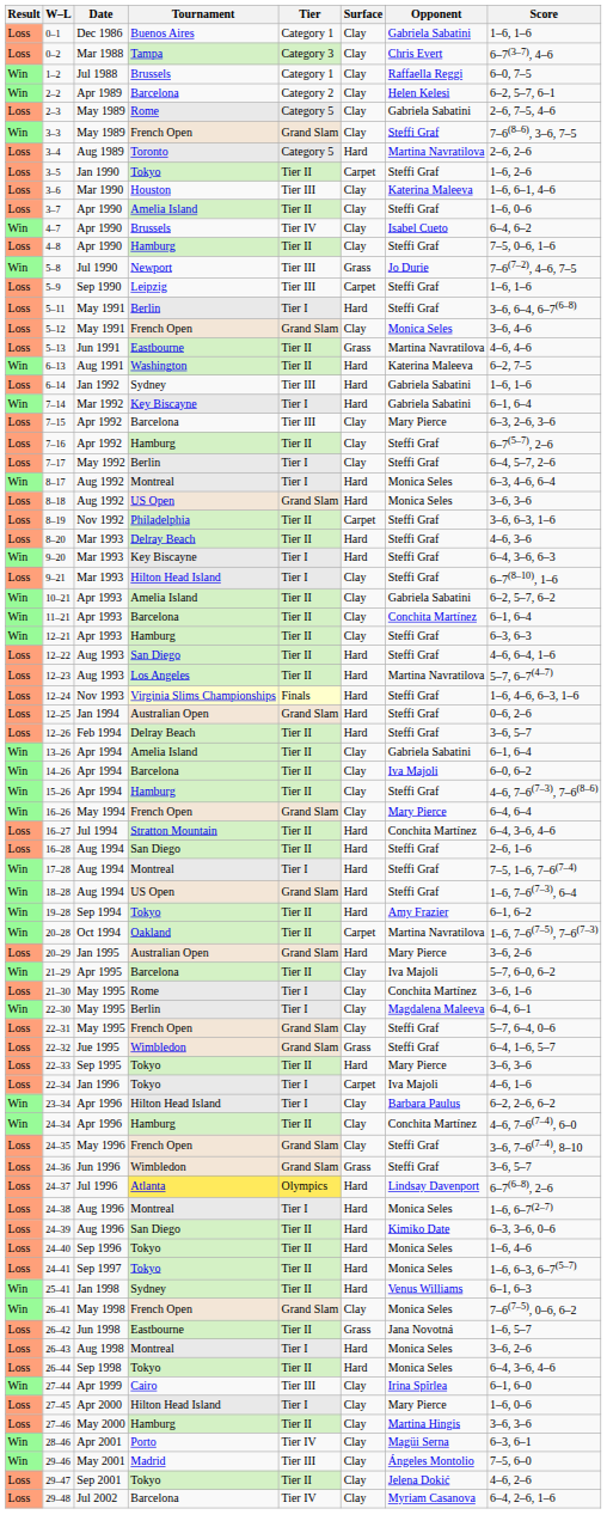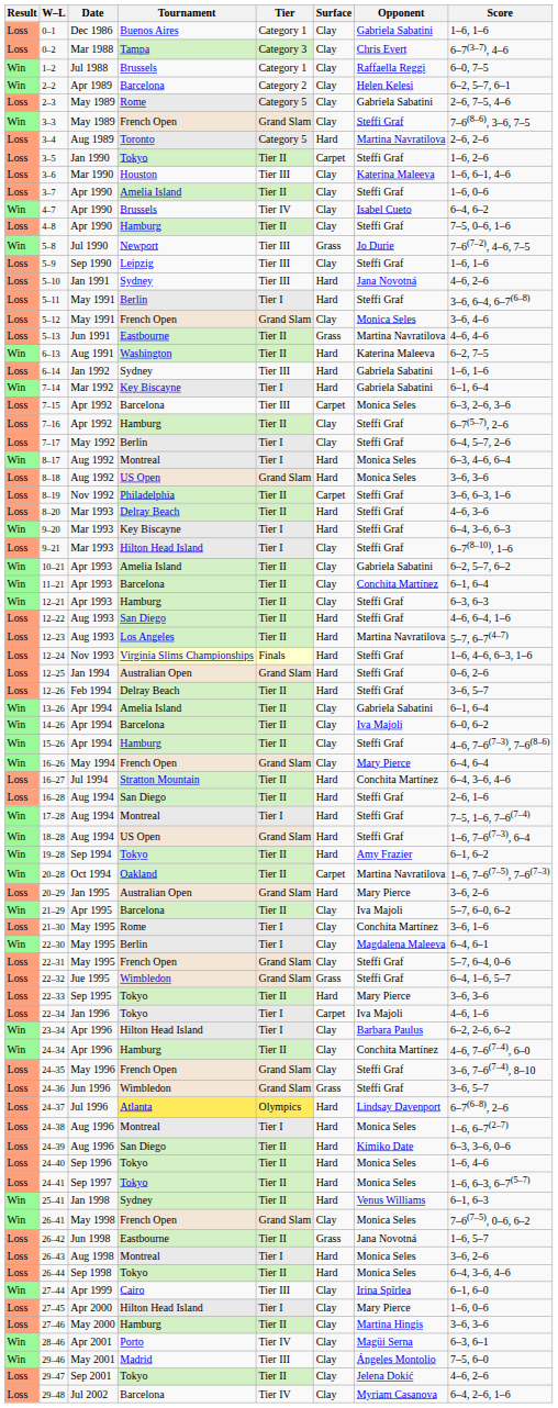 <table class="sortable wikitable">
 <tr>
 <th>Result</th>
 <th class="unsortable">W–L</th>
 <th>Date</th>
 <th>Tournament</th>
 <th>Tier</th>
 <th>Surface</th>
 <th>Opponent</th>
 <th class="unsortable">Score</th>
 </tr>
 <tr>
 <td style="background:#ffa07a;">Loss</td>
 <td><small>0–1</small></td>
 <td>Dec 1986</td>
 <td><a href='#'>Buenos Aires</a></td>
 <td>Category 1</td>
 <td>Clay</td>
 <td> <a href='#'>Gabriela Sabatini</a></td>
 <td>1–6, 1–6</td>
 </tr>
 <tr>
 <td style="background:#ffa07a;">Loss</td>
 <td><small>0–2</small></td>
 <td>Mar 1988</td>
 <td style="background:#d4f1c5;"><a href='#'>Tampa</a></td>
 <td style="background:#d4f1c5;">Category 3</td>
 <td>Clay</td>
 <td> <a href='#'>Chris Evert</a></td>
 <td>6–7<sup>(3–7)</sup>, 4–6</td>
 </tr>
 <tr>
 <td style="background:#98fb98;">Win</td>
 <td><small>1–2</small></td>
 <td>Jul 1988</td>
 <td><a href='#'>Brussels</a></td>
 <td>Category 1</td>
 <td>Clay</td>
 <td> <a href='#'>Raffaella Reggi</a></td>
 <td>6–0, 7–5</td>
 </tr>
 <tr>
 <td style="background:#98fb98;">Win</td>
 <td><small>2–2</small></td>
 <td>Apr 1989</td>
 <td><a href='#'>Barcelona</a></td>
 <td>Category 2</td>
 <td>Clay</td>
 <td> <a href='#'>Helen Kelesi</a></td>
 <td>6–2, 5–7, 6–1</td>
 </tr>
 <tr>
 <td style="background:#ffa07a;">Loss</td>
 <td><small>2–3</small></td>
 <td>May 1989</td>
 <td style="background:#e9e9e9;"><a href='#'>Rome</a></td>
 <td style="background:#e9e9e9;">Category 5</td>
 <td>Clay</td>
 <td> Gabriela Sabatini</td>
 <td>2–6, 7–5, 4–6</td>
 </tr>
 <tr>
 <td style="background:#98fb98;">Win</td>
 <td><small>3–3</small></td>
 <td>May 1989</td>
 <td style="background:#f3e6d7;">French Open</td>
 <td style="background:#f3e6d7;">Grand Slam</td>
 <td>Clay</td>
 <td> <a href='#'>Steffi Graf</a></td>
 <td>7–6<sup>(8–6)</sup>, 3–6, 7–5</td>
 </tr>
 <tr>
 <td style="background:#ffa07a;">Loss</td>
 <td><small>3–4</small></td>
 <td>Aug 1989</td>
 <td style="background:#e9e9e9;"><a href='#'>Toronto</a></td>
 <td style="background:#e9e9e9;">Category 5</td>
 <td>Hard</td>
 <td> <a href='#'>Martina Navratilova</a></td>
 <td>2–6, 2–6</td>
 </tr>
 <tr>
 <td style="background:#ffa07a;">Loss</td>
 <td><small>3–5</small></td>
 <td>Jan 1990</td>
 <td style="background:#d4f1c5;"><a href='#'>Tokyo</a></td>
 <td style="background:#d4f1c5;">Tier II</td>
 <td>Carpet</td>
 <td> Steffi Graf</td>
 <td>1–6, 2–6</td>
 </tr>
 <tr>
 <td style="background:#ffa07a;">Loss</td>
 <td><small>3–6</small></td>
 <td>Mar 1990</td>
 <td><a href='#'>Houston</a></td>
 <td>Tier III</td>
 <td>Clay</td>
 <td> <a href='#'>Katerina Maleeva</a></td>
 <td>1–6, 6–1, 4–6</td>
 </tr>
 <tr>
 <td style="background:#ffa07a;">Loss</td>
 <td><small>3–7</small></td>
 <td>Apr 1990</td>
 <td style="background:#d4f1c5;"><a href='#'>Amelia Island</a></td>
 <td style="background:#d4f1c5;">Tier II</td>
 <td>Clay</td>
 <td> Steffi Graf</td>
 <td>1–6, 0–6</td>
 </tr>
 <tr>
 <td style="background:#98fb98;">Win</td>
 <td><small>4–7</small></td>
 <td>Apr 1990</td>
 <td><a href='#'>Brussels</a></td>
 <td>Tier IV</td>
 <td>Clay</td>
 <td> <a href='#'>Isabel Cueto</a></td>
 <td>6–4, 6–2</td>
 </tr>
 <tr>
 <td style="background:#ffa07a;">Loss</td>
 <td><small>4–8</small></td>
 <td>Apr 1990</td>
 <td style="background:#d4f1c5;"><a href='#'>Hamburg</a></td>
 <td style="background:#d4f1c5;">Tier II</td>
 <td>Clay</td>
 <td> Steffi Graf</td>
 <td>7–5, 0–6, 1–6</td>
 </tr>
 <tr>
 <td style="background:#98fb98;">Win</td>
 <td><small>5–8</small></td>
 <td>Jul 1990</td>
 <td><a href='#'>Newport</a></td>
 <td>Tier III</td>
 <td>Grass</td>
 <td> <a href='#'>Jo Durie</a></td>
 <td>7–6<sup>(7–2)</sup>, 4–6, 7–5</td>
 </tr>
 <tr>
 <td style="background:#ffa07a;">Loss</td>
 <td><small>5–9</small></td>
 <td>Sep 1990</td>
 <td><a href='#'>Leipzig</a></td>
 <td>Tier III</td>
-<td>Carpet</td>
+<td>Clay</td>
 <td> Steffi Graf</td>
 <td>1–6, 1–6</td>
+</tr>
+<tr>
+<td style="background:#ffa07a;">Loss</td>
+<td><small>5–10</small></td>
+<td>Jan 1991</td>
+<td><a href='#'>Sydney</a></td>
+<td>Tier III</td>
+<td>Hard</td>
+<td> <a href='#'>Jana Novotná</a></td>
+<td>4–6, 2–6</td>
 </tr>
 <tr>
 <td style="background:#ffa07a;">Loss</td>
 <td><small>5–11</small></td>
 <td>May 1991</td>
 <td style="background:#e9e9e9;"><a href='#'>Berlin</a></td>
 <td style="background:#e9e9e9;">Tier I</td>
 <td>Hard</td>
 <td> Steffi Graf</td>
 <td>3–6, 6–4, 6–7<sup>(6–8)</sup></td>
 </tr>
 <tr>
 <td style="background:#ffa07a;">Loss</td>
 <td><small>5–12</small></td>
 <td>May 1991</td>
 <td style="background:#f3e6d7;">French Open</td>
 <td style="background:#f3e6d7;">Grand Slam</td>
 <td>Clay</td>
 <td> <a href='#'>Monica Seles</a></td>
 <td>3–6, 4–6</td>
 </tr>
 <tr>
 <td style="background:#ffa07a;">Loss</td>
 <td><small>5–13</small></td>
 <td>Jun 1991</td>
 <td style="background:#d4f1c5;"><a href='#'>Eastbourne</a></td>
 <td style="background:#d4f1c5;">Tier II</td>
 <td>Grass</td>
 <td> Martina Navratilova</td>
 <td>4–6, 4–6</td>
 </tr>
 <tr>
 <td style="background:#98fb98;">Win</td>
 <td><small>6–13</small></td>
 <td>Aug 1991</td>
 <td style="background:#d4f1c5;"><a href='#'>Washington</a></td>
 <td style="background:#d4f1c5;">Tier II</td>
 <td>Hard</td>
 <td> Katerina Maleeva</td>
 <td>6–2, 7–5</td>
 </tr>
 <tr>
 <td style="background:#ffa07a;">Loss</td>
 <td><small>6–14</small></td>
 <td>Jan 1992</td>
 <td>Sydney</td>
 <td>Tier III</td>
 <td>Hard</td>
 <td> Gabriela Sabatini</td>
 <td>1–6, 1–6</td>
 </tr>
 <tr>
 <td style="background:#98fb98;">Win</td>
 <td><small>7–14</small></td>
 <td>Mar 1992</td>
 <td style="background:#e9e9e9;"><a href='#'>Key Biscayne</a></td>
 <td style="background:#e9e9e9;">Tier I</td>
 <td>Hard</td>
 <td> Gabriela Sabatini</td>
 <td>6–1, 6–4</td>
 </tr>
 <tr>
 <td style="background:#ffa07a;">Loss</td>
 <td><small>7–15</small></td>
 <td>Apr 1992</td>
 <td>Barcelona</td>
 <td>Tier III</td>
-<td>Clay</td>
-<td> Mary Pierce</td>
+<td>Carpet</td>
+<td> Monica Seles</td>
 <td>6–3, 2–6, 3–6</td>
 </tr>
 <tr>
 <td style="background:#ffa07a;">Loss</td>
 <td><small>7–16</small></td>
 <td>Apr 1992</td>
 <td style="background:#d4f1c5;">Hamburg</td>
 <td style="background:#d4f1c5;">Tier II</td>
 <td>Clay</td>
 <td> Steffi Graf</td>
 <td>6–7<sup>(5–7)</sup>, 2–6</td>
 </tr>
 <tr>
 <td style="background:#ffa07a;">Loss</td>
 <td><small>7–17</small></td>
 <td>May 1992</td>
 <td style="background:#e9e9e9;">Berlin</td>
 <td style="background:#e9e9e9;">Tier I</td>
 <td>Clay</td>
 <td> Steffi Graf</td>
 <td>6–4, 5–7, 2–6</td>
 </tr>
 <tr>
 <td style="background:#98fb98;">Win</td>
 <td><small>8–17</small></td>
 <td>Aug 1992</td>
 <td style="background:#e9e9e9;">Montreal</td>
 <td style="background:#e9e9e9;">Tier I</td>
 <td>Hard</td>
 <td> Monica Seles</td>
 <td>6–3, 4–6, 6–4</td>
 </tr>
 <tr>
 <td style="background:#ffa07a;">Loss</td>
 <td><small>8–18</small></td>
 <td>Aug 1992</td>
 <td style="background:#f3e6d7;"><a href='#'>US Open</a></td>
 <td style="background:#f3e6d7;">Grand Slam</td>
 <td>Hard</td>
 <td> Monica Seles</td>
 <td>3–6, 3–6</td>
 </tr>
 <tr>
 <td style="background:#ffa07a;">Loss</td>
 <td><small>8–19</small></td>
 <td>Nov 1992</td>
 <td style="background:#d4f1c5;"><a href='#'>Philadelphia</a></td>
 <td style="background:#d4f1c5;">Tier II</td>
 <td>Carpet</td>
 <td> Steffi Graf</td>
 <td>3–6, 6–3, 1–6</td>
 </tr>
 <tr>
 <td style="background:#ffa07a;">Loss</td>
 <td><small>8–20</small></td>
 <td>Mar 1993</td>
 <td style="background:#d4f1c5;"><a href='#'>Delray Beach</a></td>
 <td style="background:#d4f1c5;">Tier II</td>
 <td>Hard</td>
 <td> Steffi Graf</td>
 <td>4–6, 3–6</td>
 </tr>
 <tr>
 <td style="background:#98fb98;">Win</td>
 <td><small>9–20</small></td>
 <td>Mar 1993</td>
 <td style="background:#e9e9e9;">Key Biscayne</td>
 <td style="background:#e9e9e9;">Tier I</td>
 <td>Hard</td>
 <td> Steffi Graf</td>
 <td>6–4, 3–6, 6–3</td>
 </tr>
 <tr>
 <td style="background:#ffa07a;">Loss</td>
 <td><small>9–21</small></td>
 <td>Mar 1993</td>
 <td style="background:#e9e9e9;"><a href='#'>Hilton Head Island</a></td>
 <td style="background:#e9e9e9;">Tier I</td>
 <td>Clay</td>
 <td> Steffi Graf</td>
 <td>6–7<sup>(8–10)</sup>, 1–6</td>
 </tr>
 <tr>
 <td style="background:#98fb98;">Win</td>
 <td><small>10–21</small></td>
 <td>Apr 1993</td>
 <td style="background:#d4f1c5;">Amelia Island</td>
 <td style="background:#d4f1c5;">Tier II</td>
 <td>Clay</td>
 <td> Gabriela Sabatini</td>
 <td>6–2, 5–7, 6–2</td>
 </tr>
 <tr>
 <td style="background:#98fb98;">Win</td>
 <td><small>11–21</small></td>
 <td>Apr 1993</td>
 <td style="background:#d4f1c5;">Barcelona</td>
 <td style="background:#d4f1c5;">Tier II</td>
 <td>Clay</td>
 <td> <a href='#'>Conchita Martínez</a></td>
 <td>6–1, 6–4</td>
 </tr>
 <tr>
 <td style="background:#98fb98;">Win</td>
 <td><small>12–21</small></td>
 <td>Apr 1993</td>
 <td style="background:#d4f1c5;">Hamburg</td>
 <td style="background:#d4f1c5;">Tier II</td>
 <td>Clay</td>
 <td> Steffi Graf</td>
 <td>6–3, 6–3</td>
 </tr>
 <tr>
 <td style="background:#ffa07a;">Loss</td>
 <td><small>12–22</small></td>
 <td>Aug 1993</td>
 <td style="background:#d4f1c5;"><a href='#'>San Diego</a></td>
 <td style="background:#d4f1c5;">Tier II</td>
 <td>Hard</td>
 <td> Steffi Graf</td>
 <td>4–6, 6–4, 1–6</td>
 </tr>
 <tr>
 <td style="background:#ffa07a;">Loss</td>
 <td><small>12–23</small></td>
 <td>Aug 1993</td>
 <td style="background:#d4f1c5;"><a href='#'>Los Angeles</a></td>
 <td style="background:#d4f1c5;">Tier II</td>
 <td>Hard</td>
 <td> Martina Navratilova</td>
 <td>5–7, 6–7<sup>(4–7)</sup></td>
 </tr>
 <tr>
 <td style="background:#ffa07a;">Loss</td>
 <td><small>12–24</small></td>
 <td>Nov 1993</td>
 <td style="background:#ffffcc;"><a href='#'>Virginia Slims Championships</a></td>
 <td style="background:#ffffcc;">Finals</td>
 <td>Hard</td>
 <td> Steffi Graf</td>
 <td>1–6, 4–6, 6–3, 1–6</td>
 </tr>
 <tr>
 <td style="background:#ffa07a;">Loss</td>
 <td><small>12–25</small></td>
 <td>Jan 1994</td>
 <td style="background:#f3e6d7;">Australian Open</td>
 <td style="background:#f3e6d7;">Grand Slam</td>
 <td>Hard</td>
 <td> Steffi Graf</td>
 <td>0–6, 2–6</td>
 </tr>
 <tr>
 <td style="background:#ffa07a;">Loss</td>
 <td><small>12–26</small></td>
 <td>Feb 1994</td>
 <td style="background:#d4f1c5;">Delray Beach</td>
 <td style="background:#d4f1c5;">Tier II</td>
 <td>Hard</td>
 <td> Steffi Graf</td>
 <td>3–6, 5–7</td>
 </tr>
 <tr>
 <td style="background:#98fb98;">Win</td>
 <td><small>13–26</small></td>
 <td>Apr 1994</td>
 <td style="background:#d4f1c5;">Amelia Island</td>
 <td style="background:#d4f1c5;">Tier II</td>
 <td>Clay</td>
 <td> Gabriela Sabatini</td>
 <td>6–1, 6–4</td>
 </tr>
 <tr>
 <td style="background:#98fb98;">Win</td>
 <td><small>14–26</small></td>
 <td>Apr 1994</td>
 <td style="background:#d4f1c5;">Barcelona</td>
 <td style="background:#d4f1c5;">Tier II</td>
 <td>Clay</td>
 <td> <a href='#'>Iva Majoli</a></td>
 <td>6–0, 6–2</td>
 </tr>
 <tr>
 <td style="background:#98fb98;">Win</td>
 <td><small>15–26</small></td>
 <td>Apr 1994</td>
 <td style="background:#d4f1c5;"><a href='#'>Hamburg</a></td>
 <td style="background:#d4f1c5;">Tier II</td>
 <td>Clay</td>
 <td> Steffi Graf</td>
 <td>4–6, 7–6<sup>(7–3)</sup>, 7–6<sup>(8–6)</sup></td>
 </tr>
 <tr>
 <td style="background:#98fb98;">Win</td>
 <td><small>16–26</small></td>
 <td>May 1994</td>
 <td style="background:#f3e6d7;">French Open</td>
 <td style="background:#f3e6d7;">Grand Slam</td>
 <td>Clay</td>
 <td> <a href='#'>Mary Pierce</a></td>
 <td>6–4, 6–4</td>
 </tr>
 <tr>
 <td style="background:#ffa07a;">Loss</td>
 <td><small>16–27</small></td>
 <td>Jul 1994</td>
 <td style="background:#d4f1c5;"><a href='#'>Stratton Mountain</a></td>
 <td style="background:#d4f1c5;">Tier II</td>
 <td>Hard</td>
 <td> Conchita Martínez</td>
 <td>6–4, 3–6, 4–6</td>
 </tr>
 <tr>
 <td style="background:#ffa07a;">Loss</td>
 <td><small>16–28</small></td>
 <td>Aug 1994</td>
 <td style="background:#d4f1c5;">San Diego</td>
 <td style="background:#d4f1c5;">Tier II</td>
 <td>Hard</td>
 <td> Steffi Graf</td>
 <td>2–6, 1–6</td>
 </tr>
 <tr>
 <td style="background:#98fb98;">Win</td>
 <td><small>17–28</small></td>
 <td>Aug 1994</td>
 <td style="background:#e9e9e9;">Montreal</td>
 <td style="background:#e9e9e9;">Tier I</td>
 <td>Hard</td>
 <td> Steffi Graf</td>
 <td>7–5, 1–6, 7–6<sup>(7–4)</sup></td>
 </tr>
 <tr>
 <td style="background:#98fb98;">Win</td>
 <td><small>18–28</small></td>
 <td>Aug 1994</td>
 <td style="background:#f3e6d7;">US Open</td>
 <td style="background:#f3e6d7;">Grand Slam</td>
 <td>Hard</td>
 <td> Steffi Graf</td>
 <td>1–6, 7–6<sup>(7–3)</sup>, 6–4</td>
 </tr>
 <tr>
 <td style="background:#98fb98;">Win</td>
 <td><small>19–28</small></td>
 <td>Sep 1994</td>
 <td style="background:#d4f1c5;"><a href='#'>Tokyo</a></td>
 <td style="background:#d4f1c5;">Tier II</td>
 <td>Hard</td>
 <td> <a href='#'>Amy Frazier</a></td>
 <td>6–1, 6–2</td>
 </tr>
 <tr>
 <td style="background:#98fb98;">Win</td>
 <td><small>20–28</small></td>
 <td>Oct 1994</td>
 <td style="background:#d4f1c5;"><a href='#'>Oakland</a></td>
 <td style="background:#d4f1c5;">Tier II</td>
 <td>Carpet</td>
 <td> Martina Navratilova</td>
 <td>1–6, 7–6<sup>(7–5)</sup>, 7–6<sup>(7–3)</sup></td>
 </tr>
 <tr>
 <td style="background:#ffa07a;">Loss</td>
 <td><small>20–29</small></td>
 <td>Jan 1995</td>
 <td style="background:#f3e6d7;">Australian Open</td>
 <td style="background:#f3e6d7;">Grand Slam</td>
 <td>Hard</td>
 <td> Mary Pierce</td>
 <td>3–6, 2–6</td>
 </tr>
 <tr>
 <td style="background:#98fb98;">Win</td>
 <td><small>21–29</small></td>
 <td>Apr 1995</td>
 <td style="background:#d4f1c5;">Barcelona</td>
 <td style="background:#d4f1c5;">Tier II</td>
 <td>Clay</td>
 <td> Iva Majoli</td>
 <td>5–7, 6–0, 6–2</td>
 </tr>
 <tr>
 <td style="background:#ffa07a;">Loss</td>
 <td><small>21–30</small></td>
 <td>May 1995</td>
 <td style="background:#e9e9e9;">Rome</td>
 <td style="background:#e9e9e9;">Tier I</td>
 <td>Clay</td>
 <td> Conchita Martínez</td>
 <td>3–6, 1–6</td>
 </tr>
 <tr>
 <td style="background:#98fb98;">Win</td>
 <td><small>22–30</small></td>
 <td>May 1995</td>
 <td style="background:#e9e9e9;">Berlin</td>
 <td style="background:#e9e9e9;">Tier I</td>
 <td>Clay</td>
 <td> <a href='#'>Magdalena Maleeva</a></td>
 <td>6–4, 6–1</td>
 </tr>
 <tr>
 <td style="background:#ffa07a;">Loss</td>
 <td><small>22–31</small></td>
 <td>May 1995</td>
 <td style="background:#f3e6d7;">French Open</td>
 <td style="background:#f3e6d7;">Grand Slam</td>
 <td>Clay</td>
 <td> Steffi Graf</td>
 <td>5–7, 6–4, 0–6</td>
 </tr>
 <tr>
 <td style="background:#ffa07a;">Loss</td>
 <td><small>22–32</small></td>
 <td>Jue 1995</td>
 <td style="background:#f3e6d7;"><a href='#'>Wimbledon</a></td>
 <td style="background:#f3e6d7;">Grand Slam</td>
 <td>Grass</td>
 <td> Steffi Graf</td>
 <td>6–4, 1–6, 5–7</td>
 </tr>
 <tr>
 <td style="background:#ffa07a;">Loss</td>
 <td><small>22–33</small></td>
 <td>Sep 1995</td>
 <td style="background:#d4f1c5;">Tokyo</td>
 <td style="background:#d4f1c5;">Tier II</td>
 <td>Hard</td>
 <td> Mary Pierce</td>
 <td>3–6, 3–6</td>
 </tr>
 <tr>
 <td style="background:#ffa07a;">Loss</td>
 <td><small>22–34</small></td>
 <td>Jan 1996</td>
 <td style="background:#e9e9e9;">Tokyo</td>
 <td style="background:#e9e9e9;">Tier I</td>
 <td>Carpet</td>
 <td> Iva Majoli</td>
 <td>4–6, 1–6</td>
 </tr>
 <tr>
 <td style="background:#98fb98;">Win</td>
 <td><small>23–34</small></td>
 <td>Apr 1996</td>
 <td style="background:#e9e9e9;">Hilton Head Island</td>
 <td style="background:#e9e9e9;">Tier I</td>
 <td>Clay</td>
 <td> <a href='#'>Barbara Paulus</a></td>
 <td>6–2, 2–6, 6–2</td>
 </tr>
 <tr>
 <td style="background:#98fb98;">Win</td>
 <td><small>24–34</small></td>
 <td>Apr 1996</td>
 <td style="background:#d4f1c5;">Hamburg</td>
 <td style="background:#d4f1c5;">Tier II</td>
 <td>Clay</td>
 <td> Conchita Martínez</td>
 <td>4–6, 7–6<sup>(7–4)</sup>, 6–0</td>
 </tr>
 <tr>
 <td style="background:#ffa07a;">Loss</td>
 <td><small>24–35</small></td>
 <td>May 1996</td>
 <td style="background:#f3e6d7;">French Open</td>
 <td style="background:#f3e6d7;">Grand Slam</td>
 <td>Clay</td>
 <td> Steffi Graf</td>
 <td>3–6, 7–6<sup>(7–4)</sup>, 8–10</td>
 </tr>
 <tr>
 <td style="background:#ffa07a;">Loss</td>
 <td><small>24–36</small></td>
 <td>Jun 1996</td>
 <td style="background:#f3e6d7;">Wimbledon</td>
 <td style="background:#f3e6d7;">Grand Slam</td>
 <td>Grass</td>
 <td> Steffi Graf</td>
 <td>3–6, 5–7</td>
 </tr>
 <tr>
 <td style="background:#ffa07a;">Loss</td>
 <td><small>24–37</small></td>
 <td>Jul 1996</td>
 <td style="background:#ffea5c;"><a href='#'>Atlanta</a></td>
 <td style="background:#ffea5c;">Olympics</td>
 <td>Hard</td>
 <td> <a href='#'>Lindsay Davenport</a></td>
 <td>6–7<sup>(6–8)</sup>, 2–6</td>
 </tr>
 <tr>
 <td style="background:#ffa07a;">Loss</td>
 <td><small>24–38</small></td>
 <td>Aug 1996</td>
 <td style="background:#e9e9e9;">Montreal</td>
 <td style="background:#e9e9e9;">Tier I</td>
 <td>Hard</td>
 <td> Monica Seles</td>
 <td>1–6, 6–7<sup>(2–7)</sup></td>
 </tr>
 <tr>
 <td style="background:#ffa07a;">Loss</td>
 <td><small>24–39</small></td>
 <td>Aug 1996</td>
 <td style="background:#d4f1c5;">San Diego</td>
 <td style="background:#d4f1c5;">Tier II</td>
 <td>Hard</td>
 <td> <a href='#'>Kimiko Date</a></td>
 <td>6–3, 3–6, 0–6</td>
 </tr>
 <tr>
 <td style="background:#ffa07a;">Loss</td>
 <td><small>24–40</small></td>
 <td>Sep 1996</td>
 <td style="background:#d4f1c5;">Tokyo</td>
 <td style="background:#d4f1c5;">Tier II</td>
 <td>Hard</td>
 <td> Monica Seles</td>
 <td>1–6, 4–6</td>
 </tr>
 <tr>
 <td style="background:#ffa07a;">Loss</td>
 <td><small>24–41</small></td>
 <td>Sep 1997</td>
 <td style="background:#d4f1c5;"><a href='#'>Tokyo</a></td>
 <td style="background:#d4f1c5;">Tier II</td>
 <td>Hard</td>
 <td> Monica Seles</td>
 <td>1–6, 6–3, 6–7<sup>(5–7)</sup></td>
 </tr>
 <tr>
 <td style="background:#98fb98;">Win</td>
 <td><small>25–41</small></td>
 <td>Jan 1998</td>
 <td style="background:#d4f1c5;">Sydney</td>
 <td style="background:#d4f1c5;">Tier II</td>
 <td>Hard</td>
 <td> <a href='#'>Venus Williams</a></td>
 <td>6–1, 6–3</td>
 </tr>
 <tr>
 <td style="background:#98fb98;">Win</td>
 <td><small>26–41</small></td>
 <td>May 1998</td>
 <td style="background:#f3e6d7;">French Open</td>
 <td style="background:#f3e6d7;">Grand Slam</td>
 <td>Clay</td>
 <td> Monica Seles</td>
 <td>7–6<sup>(7–5)</sup>, 0–6, 6–2</td>
 </tr>
 <tr>
 <td style="background:#ffa07a;">Loss</td>
 <td><small>26–42</small></td>
 <td>Jun 1998</td>
 <td style="background:#d4f1c5;">Eastbourne</td>
 <td style="background:#d4f1c5;">Tier II</td>
 <td>Grass</td>
 <td> Jana Novotná</td>
 <td>1–6, 5–7</td>
 </tr>
 <tr>
 <td style="background:#ffa07a;">Loss</td>
 <td><small>26–43</small></td>
 <td>Aug 1998</td>
 <td style="background:#e9e9e9;">Montreal</td>
 <td style="background:#e9e9e9;">Tier I</td>
 <td>Hard</td>
 <td> Monica Seles</td>
 <td>3–6, 2–6</td>
 </tr>
 <tr>
 <td style="background:#ffa07a;">Loss</td>
 <td><small>26–44</small></td>
 <td>Sep 1998</td>
 <td style="background:#d4f1c5;">Tokyo</td>
 <td style="background:#d4f1c5;">Tier II</td>
 <td>Hard</td>
 <td> Monica Seles</td>
 <td>6–4, 3–6, 4–6</td>
 </tr>
 <tr>
 <td style="background:#98fb98;">Win</td>
 <td><small>27–44</small></td>
 <td>Apr 1999</td>
 <td><a href='#'>Cairo</a></td>
 <td>Tier III</td>
 <td>Clay</td>
 <td> <a href='#'>Irina Spîrlea</a></td>
 <td>6–1, 6–0</td>
 </tr>
 <tr>
 <td style="background:#ffa07a;">Loss</td>
 <td><small>27–45</small></td>
 <td>Apr 2000</td>
 <td style="background:#e9e9e9;">Hilton Head Island</td>
 <td style="background:#e9e9e9;">Tier I</td>
 <td>Clay</td>
 <td> Mary Pierce</td>
 <td>1–6, 0–6</td>
 </tr>
 <tr>
 <td style="background:#ffa07a;">Loss</td>
 <td><small>27–46</small></td>
 <td>May 2000</td>
 <td style="background:#d4f1c5;">Hamburg</td>
 <td style="background:#d4f1c5;">Tier II</td>
 <td>Clay</td>
 <td> <a href='#'>Martina Hingis</a></td>
 <td>3–6, 3–6</td>
 </tr>
 <tr>
 <td style="background:#98fb98;">Win</td>
 <td><small>28–46</small></td>
 <td>Apr 2001</td>
 <td><a href='#'>Porto</a></td>
 <td>Tier IV</td>
 <td>Clay</td>
 <td> <a href='#'>Magüi Serna</a></td>
 <td>6–3, 6–1</td>
 </tr>
 <tr>
 <td style="background:#98fb98;">Win</td>
 <td><small>29–46</small></td>
 <td>May 2001</td>
 <td><a href='#'>Madrid</a></td>
 <td>Tier III</td>
 <td>Clay</td>
 <td> <a href='#'>Ángeles Montolio</a></td>
 <td>7–5, 6–0</td>
 </tr>
 <tr>
 <td style="background:#ffa07a;">Loss</td>
 <td><small>29–47</small></td>
 <td>Sep 2001</td>
 <td style="background:#d4f1c5;">Tokyo</td>
 <td style="background:#d4f1c5;">Tier II</td>
 <td>Clay</td>
 <td>  <a href='#'>Jelena Dokić</a></td>
 <td>4–6, 2–6</td>
 </tr>
 <tr>
 <td style="background:#ffa07a;">Loss</td>
 <td><small>29–48</small></td>
 <td>Jul 2002</td>
 <td>Barcelona</td>
 <td>Tier IV</td>
 <td>Clay</td>
 <td> <a href='#'>Myriam Casanova</a></td>
 <td>6–4, 2–6, 1–6</td>
 </tr>
 </table>
